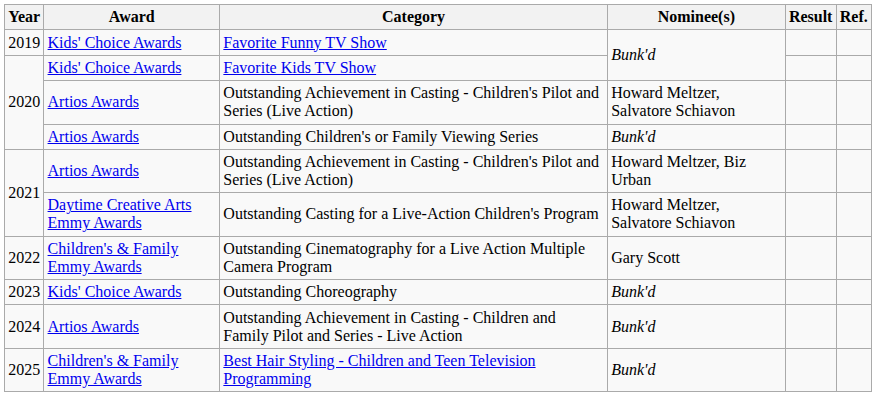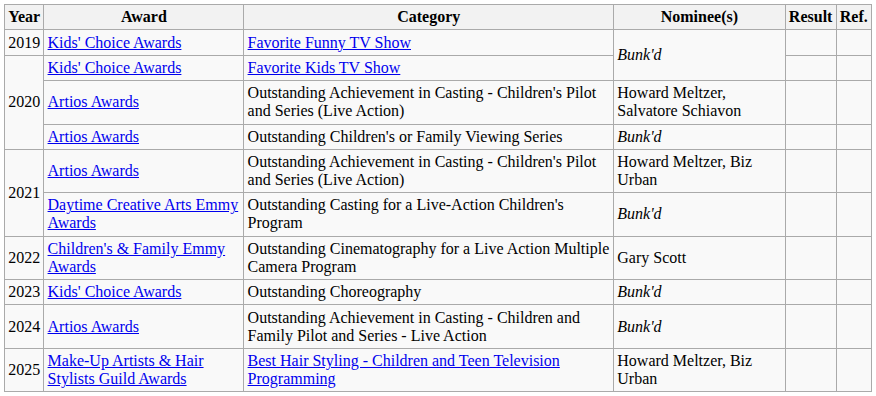 <table class="wikitable">
 <tr>
 <th>Year</th>
 <th>Award</th>
 <th>Category</th>
 <th>Nominee(s)</th>
 <th>Result</th>
 <th>Ref.</th>
 </tr>
 <tr>
 <td>2019</td>
 <td><a href='#'>Kids' Choice Awards</a></td>
 <td><a href='#'>Favorite Funny TV Show</a></td>
 <td rowspan="2"><em>Bunk'd</em></td>
 <td></td>
 <td style="text-align:center;"></td>
 </tr>
 <tr>
 <td rowspan="3">2020</td>
 <td><a href='#'>Kids' Choice Awards</a></td>
 <td><a href='#'>Favorite Kids TV Show</a></td>
 <td></td>
 <td style="text-align:center;"></td>
 </tr>
 <tr>
 <td><a href='#'>Artios Awards</a></td>
 <td>Outstanding Achievement in Casting - Children's Pilot and Series (Live Action)</td>
 <td>Howard Meltzer, Salvatore Schiavon</td>
 <td></td>
 <td style="text-align:center;"></td>
 </tr>
 <tr>
 <td><a href='#'>Artios Awards</a></td>
 <td>Outstanding Children's or Family Viewing Series</td>
 <td><em>Bunk'd</em></td>
 <td></td>
 <td style="text-align:center;"></td>
 </tr>
 <tr>
 <td rowspan="2">2021</td>
 <td><a href='#'>Artios Awards</a></td>
 <td>Outstanding Achievement in Casting - Children's Pilot and Series (Live Action)</td>
 <td>Howard Meltzer, Biz Urban</td>
 <td></td>
 <td style="text-align:center;"></td>
 </tr>
 <tr>
 <td><a href='#'>Daytime Creative Arts Emmy Awards</a></td>
 <td>Outstanding Casting for a Live-Action Children's Program</td>
-<td>Howard Meltzer, Salvatore Schiavon</td>
+<td><em>Bunk'd</em></td>
 <td></td>
 <td style="text-align:center;"></td>
 </tr>
 <tr>
 <td>2022</td>
 <td><a href='#'>Children's & Family Emmy Awards</a></td>
 <td>Outstanding Cinematography for a Live Action Multiple Camera Program</td>
 <td>Gary Scott</td>
 <td></td>
 <td style="text-align:center;"></td>
 </tr>
 <tr>
 <td>2023</td>
 <td><a href='#'>Kids' Choice Awards</a></td>
 <td>Outstanding Choreography</td>
 <td><em>Bunk'd</em></td>
 <td></td>
 <td style="text-align:center;"></td>
 </tr>
 <tr>
 <td>2024</td>
 <td><a href='#'>Artios Awards</a></td>
 <td>Outstanding Achievement in Casting - Children and Family Pilot and Series - Live Action</td>
 <td><em>Bunk'd</em></td>
 <td></td>
 <td style="text-align:center;"></td>
 </tr>
 <tr>
 <td>2025</td>
-<td><a href='#'>Children's & Family Emmy Awards</a></td>
+<td><a href='#'>Make-Up Artists & Hair Stylists Guild Awards</a></td>
 <td><a href='#'>Best Hair Styling - Children and Teen Television Programming</a></td>
-<td><em>Bunk'd</em></td>
+<td>Howard Meltzer, Biz Urban</td>
 <td></td>
 <td style="text-align:center;"></td>
 </tr>
 </table>
